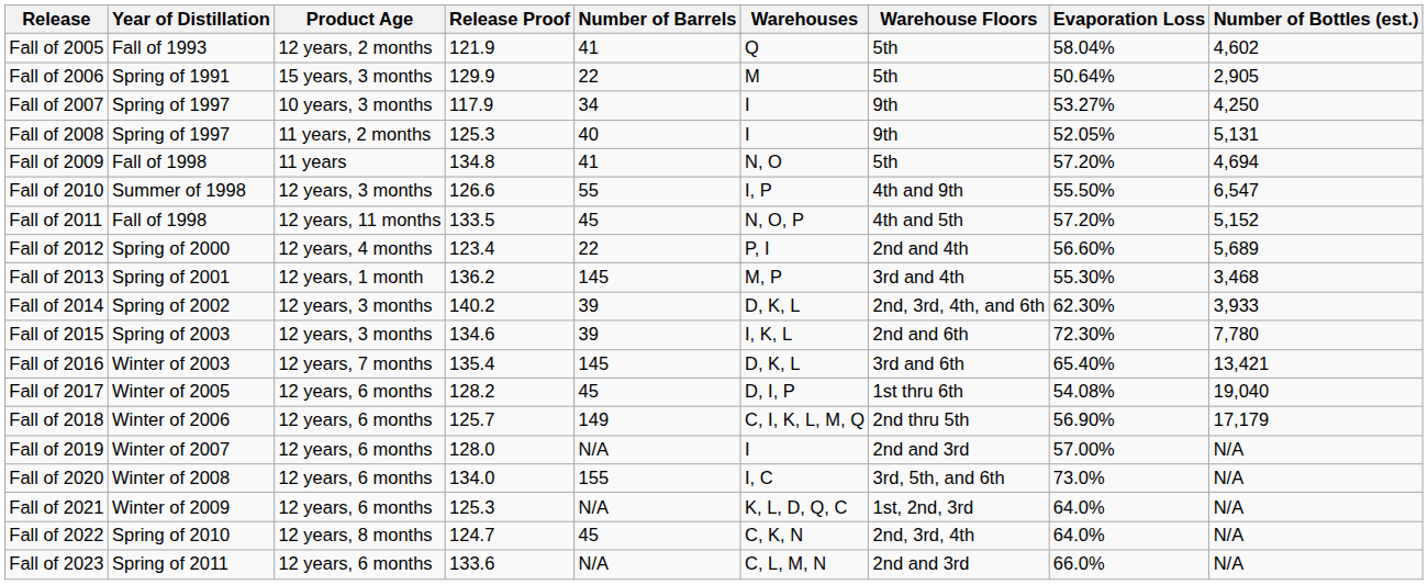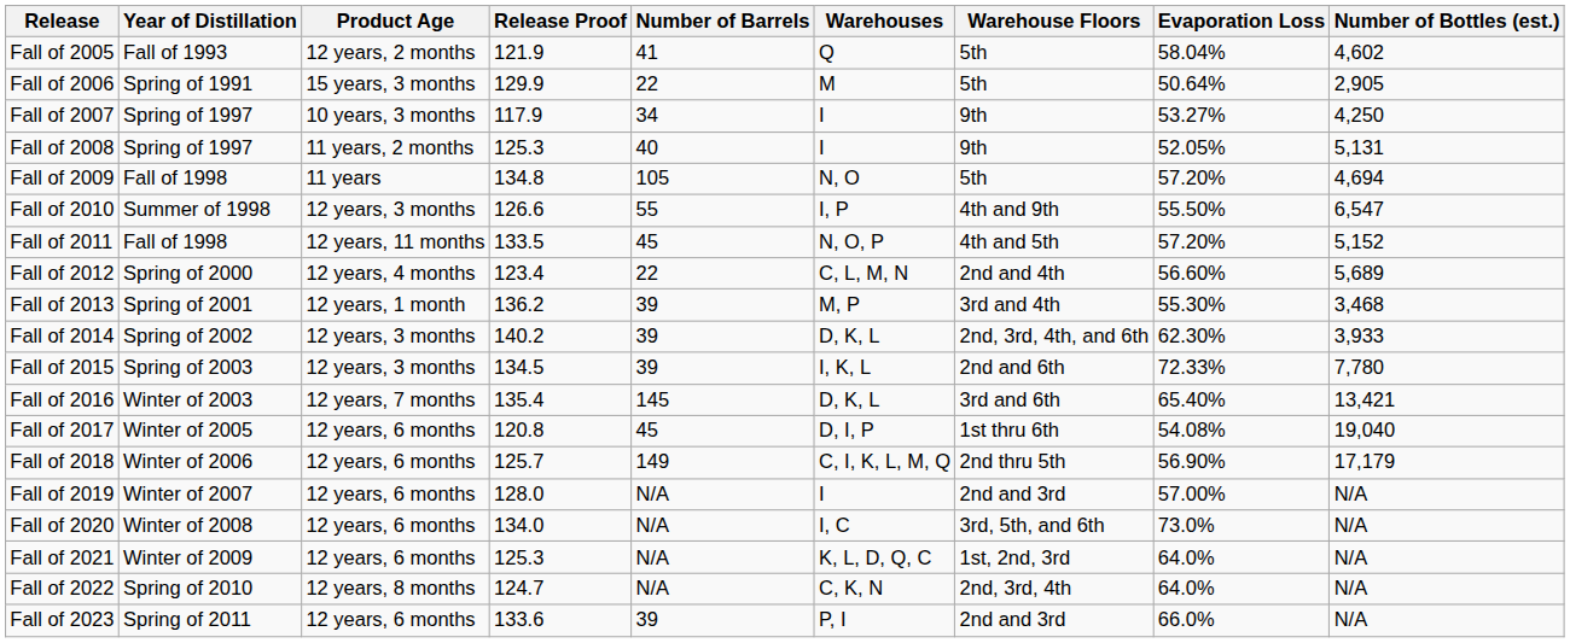 <table class="wikitable sortable">
 <tr>
 <th>Release</th>
 <th>Year of Distillation</th>
 <th>Product Age</th>
 <th>Release Proof</th>
 <th>Number of Barrels</th>
 <th>Warehouses</th>
 <th>Warehouse Floors</th>
 <th>Evaporation Loss</th>
 <th>Number of Bottles (est.)</th>
 </tr>
 <tr>
 <td>Fall of 2005</td>
 <td>Fall of 1993</td>
 <td>12 years, 2 months</td>
 <td>121.9</td>
 <td>41</td>
 <td>Q</td>
 <td>5th</td>
 <td>58.04%</td>
 <td>4,602</td>
 </tr>
 <tr>
 <td>Fall of 2006</td>
 <td>Spring of 1991</td>
 <td>15 years, 3 months</td>
 <td>129.9</td>
 <td>22</td>
 <td>M</td>
 <td>5th</td>
 <td>50.64%</td>
 <td>2,905</td>
 </tr>
 <tr>
 <td>Fall of 2007</td>
 <td>Spring of 1997</td>
 <td>10 years, 3 months</td>
 <td>117.9</td>
 <td>34</td>
 <td>I</td>
 <td>9th</td>
 <td>53.27%</td>
 <td>4,250</td>
 </tr>
 <tr>
 <td>Fall of 2008</td>
 <td>Spring of 1997</td>
 <td>11 years, 2 months</td>
 <td>125.3</td>
 <td>40</td>
 <td>I</td>
 <td>9th</td>
 <td>52.05%</td>
 <td>5,131</td>
 </tr>
 <tr>
 <td>Fall of 2009</td>
 <td>Fall of 1998</td>
 <td>11 years</td>
 <td>134.8</td>
-<td>41</td>
+<td>105</td>
 <td>N, O</td>
 <td>5th</td>
 <td>57.20%</td>
 <td>4,694</td>
 </tr>
 <tr>
 <td>Fall of 2010</td>
 <td>Summer of 1998</td>
 <td>12 years, 3 months</td>
 <td>126.6</td>
 <td>55</td>
 <td>I, P</td>
 <td>4th and 9th</td>
 <td>55.50%</td>
 <td>6,547</td>
 </tr>
 <tr>
 <td>Fall of 2011</td>
 <td>Fall of 1998</td>
 <td>12 years, 11 months</td>
 <td>133.5</td>
 <td>45</td>
 <td>N, O, P</td>
 <td>4th and 5th</td>
 <td>57.20%</td>
 <td>5,152</td>
 </tr>
 <tr>
 <td>Fall of 2012</td>
 <td>Spring of 2000</td>
 <td>12 years, 4 months</td>
 <td>123.4</td>
 <td>22</td>
-<td>P, I</td>
+<td>C, L, M, N</td>
 <td>2nd and 4th</td>
 <td>56.60%</td>
 <td>5,689</td>
 </tr>
 <tr>
 <td>Fall of 2013</td>
 <td>Spring of 2001</td>
 <td>12 years, 1 month</td>
 <td>136.2</td>
-<td>145</td>
+<td>39</td>
 <td>M, P</td>
 <td>3rd and 4th</td>
 <td>55.30%</td>
 <td>3,468</td>
 </tr>
 <tr>
 <td>Fall of 2014</td>
 <td>Spring of 2002</td>
 <td>12 years, 3 months</td>
 <td>140.2</td>
 <td>39</td>
 <td>D, K, L</td>
 <td>2nd, 3rd, 4th, and 6th</td>
 <td>62.30%</td>
 <td>3,933</td>
 </tr>
 <tr>
 <td>Fall of 2015</td>
 <td>Spring of 2003</td>
 <td>12 years, 3 months</td>
-<td>134.6</td>
+<td>134.5</td>
 <td>39</td>
 <td>I, K, L</td>
 <td>2nd and 6th</td>
-<td>72.30%</td>
+<td>72.33%</td>
 <td>7,780</td>
 </tr>
 <tr>
 <td>Fall of 2016</td>
 <td>Winter of 2003</td>
 <td>12 years, 7 months</td>
 <td>135.4</td>
 <td>145</td>
 <td>D, K, L</td>
 <td>3rd and 6th</td>
 <td>65.40%</td>
 <td>13,421</td>
 </tr>
 <tr>
 <td>Fall of 2017</td>
 <td>Winter of 2005</td>
 <td>12 years, 6 months</td>
-<td>128.2</td>
+<td>120.8</td>
 <td>45</td>
 <td>D, I, P</td>
 <td>1st thru 6th</td>
 <td>54.08%</td>
 <td>19,040</td>
 </tr>
 <tr>
 <td>Fall of 2018</td>
 <td>Winter of 2006</td>
 <td>12 years, 6 months</td>
 <td>125.7</td>
 <td>149</td>
 <td>C, I, K, L, M, Q</td>
 <td>2nd thru 5th</td>
 <td>56.90%</td>
 <td>17,179</td>
 </tr>
 <tr>
 <td>Fall of 2019</td>
 <td>Winter of 2007</td>
 <td>12 years, 6 months</td>
 <td>128.0</td>
 <td>N/A</td>
 <td>I</td>
 <td>2nd and 3rd</td>
 <td>57.00%</td>
 <td>N/A</td>
 </tr>
 <tr>
 <td>Fall of 2020</td>
 <td>Winter of 2008</td>
 <td>12 years, 6 months</td>
 <td>134.0</td>
-<td>155</td>
+<td>N/A</td>
 <td>I, C</td>
 <td>3rd, 5th, and 6th</td>
 <td>73.0%</td>
 <td>N/A</td>
 </tr>
 <tr>
 <td>Fall of 2021</td>
 <td>Winter of 2009</td>
 <td>12 years, 6 months</td>
 <td>125.3</td>
 <td>N/A</td>
 <td>K, L, D, Q, C</td>
 <td>1st, 2nd, 3rd</td>
 <td>64.0%</td>
 <td>N/A</td>
 </tr>
 <tr>
 <td>Fall of 2022</td>
 <td>Spring of 2010</td>
 <td>12 years, 8 months</td>
 <td>124.7</td>
-<td>45</td>
+<td>N/A</td>
 <td>C, K, N</td>
 <td>2nd, 3rd, 4th</td>
 <td>64.0%</td>
 <td>N/A</td>
 </tr>
 <tr>
 <td>Fall of 2023</td>
 <td>Spring of 2011</td>
 <td>12 years, 6 months</td>
 <td>133.6</td>
-<td>N/A</td>
-<td>C, L, M, N</td>
+<td>39</td>
+<td>P, I</td>
 <td>2nd and 3rd</td>
 <td>66.0%</td>
 <td>N/A</td>
 </tr>
 </table>
